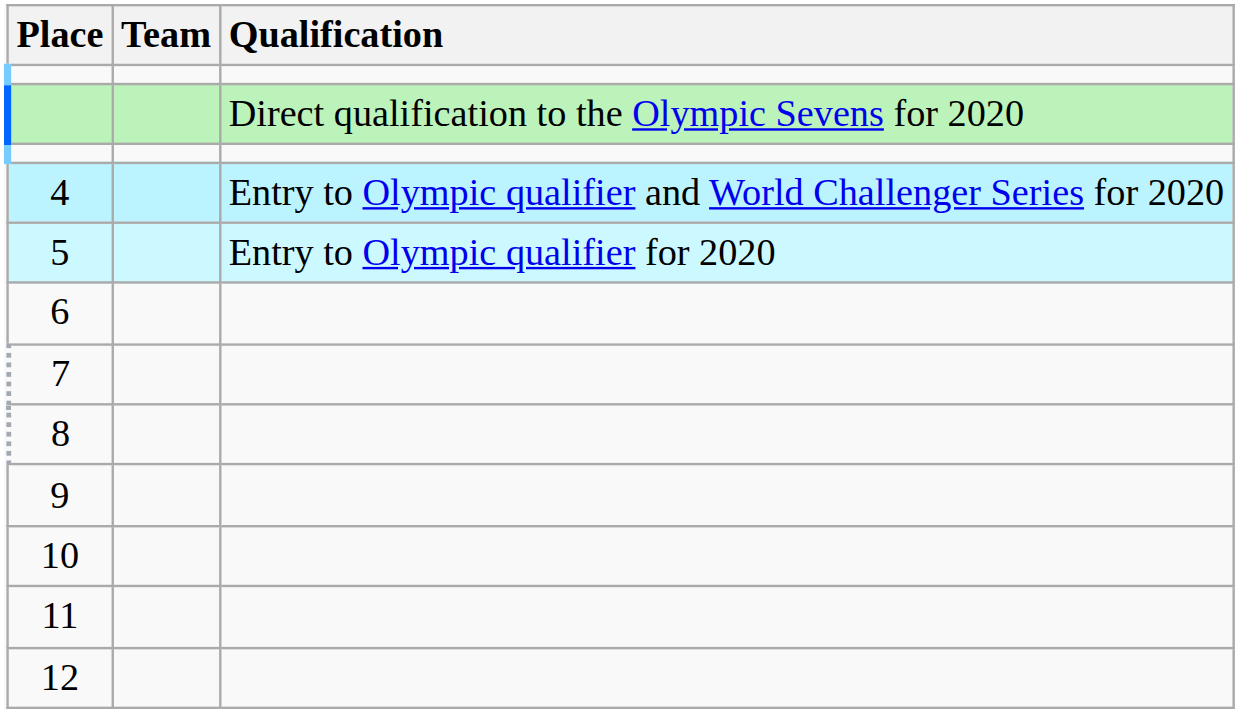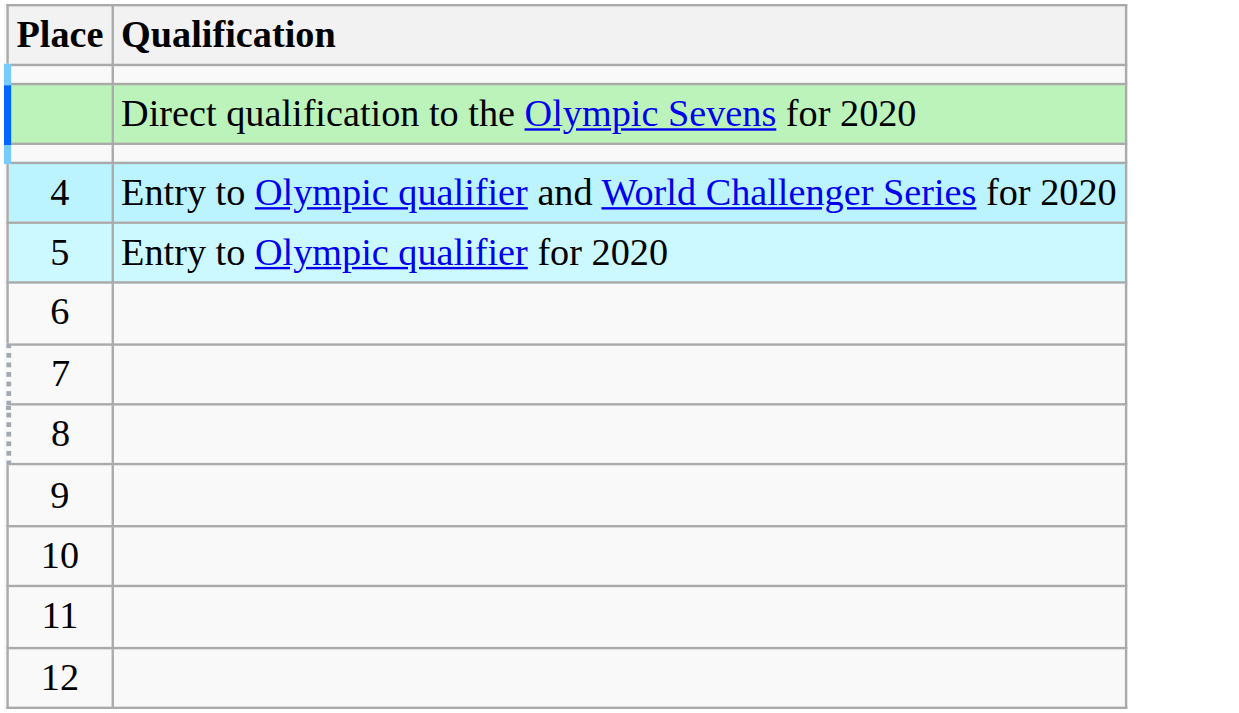 <table class="wikitable" style="text-align:center; padding-bottom:0;">
 <tr>
 <th>Place</th>
-<th style="text-align:left;">Team</th>
 <th style="text-align:left;">Qualification</th>
 </tr>
 <tr>
 <td style="border-left:3px solid #7cf;"></td>
-<td align=left></td>
 <td></td>
 </tr>
 <tr bgcolor=#bbf3bb>
 <td style="border-left:3px solid #06f;"></td>
-<td align=left></td>
 <td align=left>Direct qualification to the <a href='#'>Olympic Sevens</a> for 2020</td>
 </tr>
 <tr>
 <td style="border-left:3px solid #7cf;"></td>
-<td align=left></td>
 <td></td>
 </tr>
 <tr bgcolor=#bbf3ff>
 <td>4</td>
-<td align=left></td>
 <td align=left>Entry to <a href='#'>Olympic qualifier</a> and <a href='#'>World Challenger Series</a> for 2020</td>
 </tr>
 <tr bgcolor=#ccf9ff>
 <td>5</td>
-<td align=left></td>
 <td align=left>Entry to <a href='#'>Olympic qualifier</a> for 2020</td>
 </tr>
 <tr>
 <td>6</td>
 <td align=left></td>
-<td align=left></td>
 </tr>
 <tr>
 <td style="border-left:2px dotted #a2a9b1;">7</td>
-<td align=left></td>
 <td></td>
 </tr>
 <tr>
 <td style="border-left:2px dotted #a2a9b1;">8</td>
-<td align=left></td>
 <td></td>
 </tr>
 <tr>
 <td>9</td>
-<td align=left></td>
 <td></td>
 </tr>
 <tr>
 <td>10</td>
-<td align=left></td>
 <td></td>
 </tr>
 <tr>
 <td>11</td>
-<td align=left></td>
 <td></td>
 </tr>
 <tr>
 <td>12</td>
-<td align=left></td>
 <td></td>
 </tr>
 </table>
